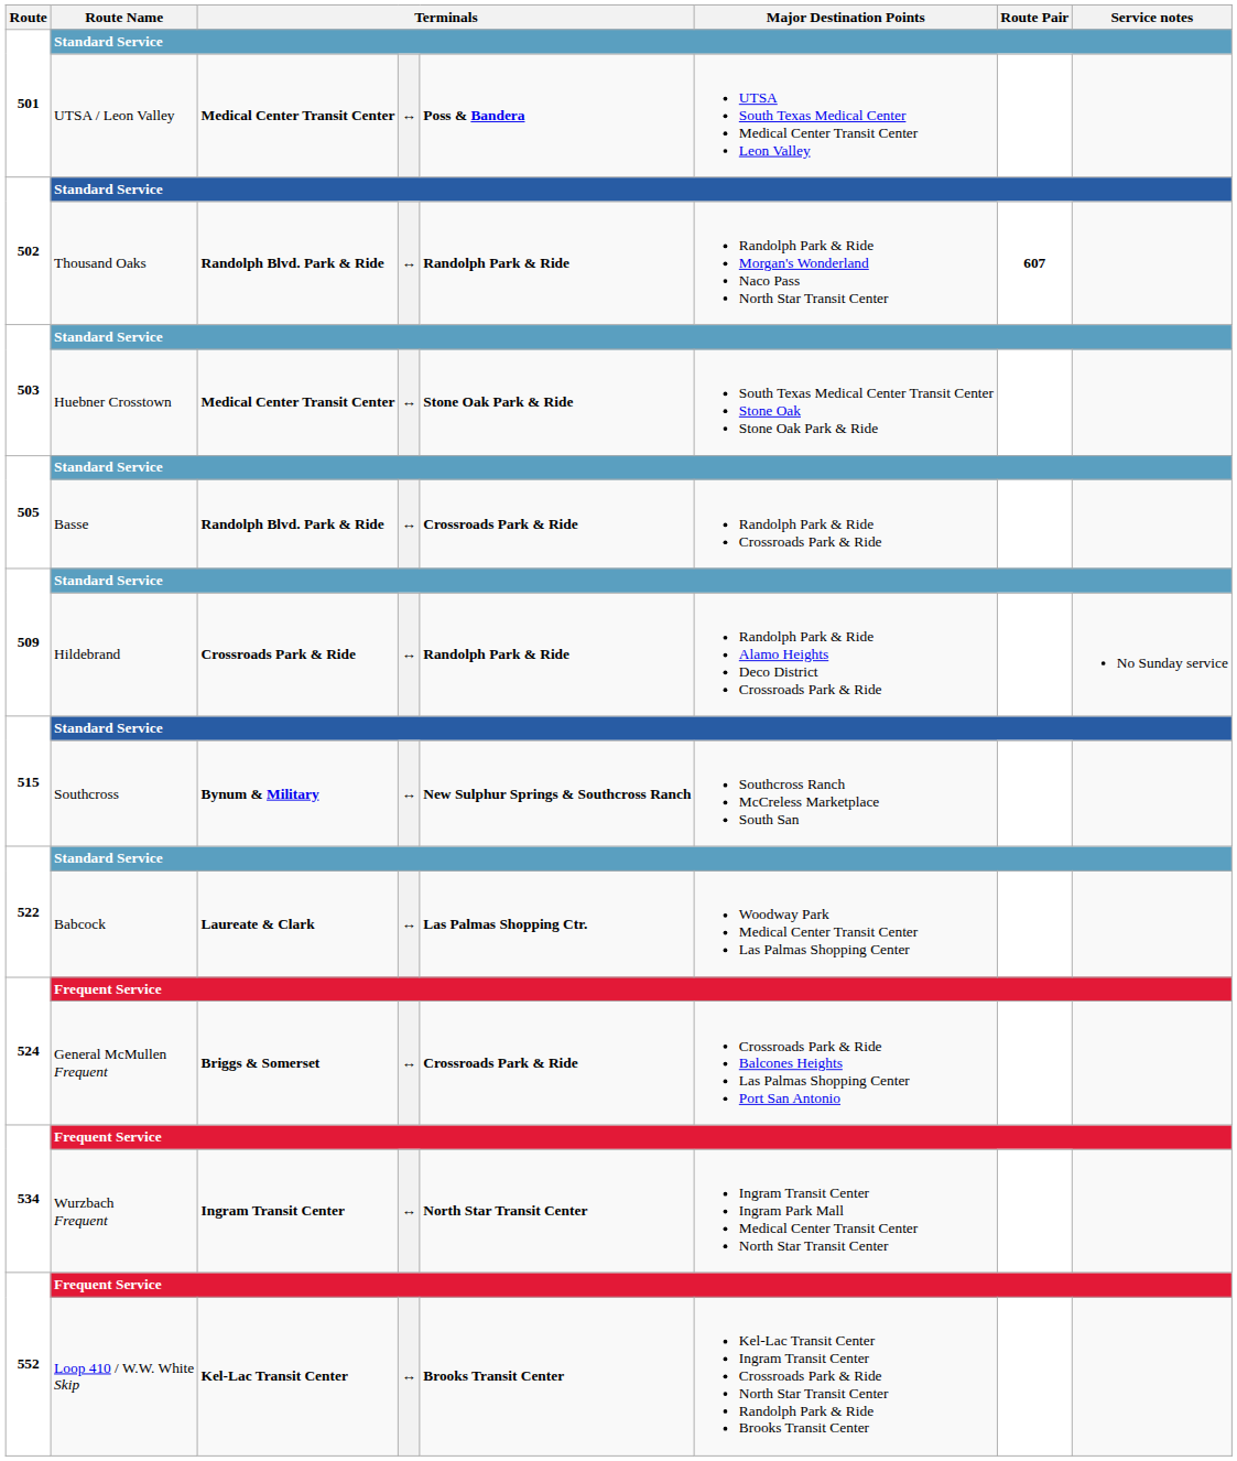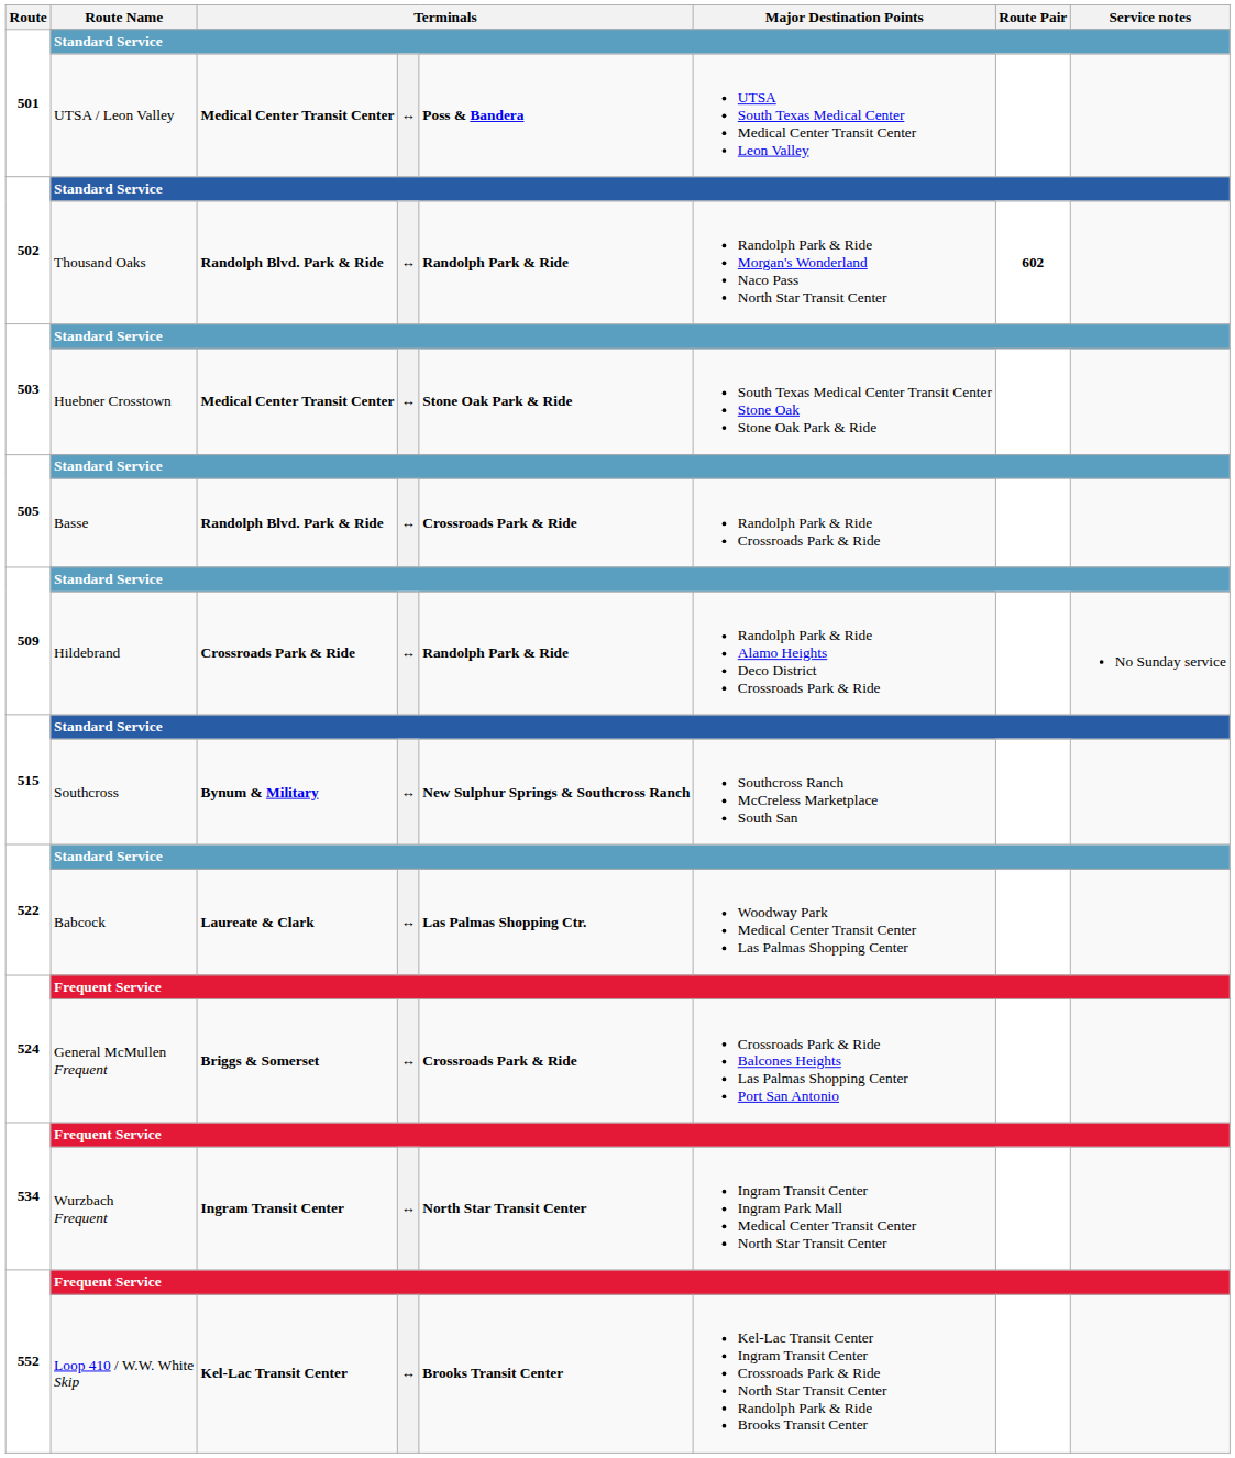 <table class="wikitable mw-collapsible mw-collapsed collapsible" style="font-size: 90%; margin-left: auto; margin-right: auto; border: none;" |>
 <tr>
 <th>Route</th>
 <th>Route Name</th>
 <th colspan="3">Terminals</th>
 <th>Major Destination Points</th>
 <th>Route Pair</th>
 <th>Service notes</th>
 </tr>
 <tr>
 <td rowspan="2" style="background:white; color:black" align="center" valign="center"><strong>501</strong></td>
 <td colspan="7" style="background:#5a9fc0; color:white" align="left"><strong>Standard Service</strong></td>
 </tr>
 <tr>
 <td>UTSA / Leon Valley</td>
 <td><strong>Medical Center Transit Center</strong></td>
 <th><span>↔</span></th>
 <td><strong>Poss & <a href='#'>Bandera</a></strong></td>
 <td><br><ul><li><a href='#'>UTSA</a></li><li><a href='#'>South Texas Medical Center</a></li><li>Medical Center Transit Center</li><li><a href='#'>Leon Valley</a></li></ul></td>
 <td style="background:white"></td>
 <td></td>
 </tr>
 <tr>
 <td rowspan="2" style="background:white; color:black" align="center" valign="center"><strong>502</strong></td>
 <td colspan="7" style="background:#285ca4; color:white" align="left"><strong>Standard Service</strong></td>
 </tr>
 <tr>
 <td>Thousand Oaks</td>
 <td><strong>Randolph Blvd. Park & Ride</strong></td>
 <th><span>↔</span></th>
 <td><strong>Randolph Park & Ride</strong></td>
 <td><br><ul><li>Randolph Park & Ride</li><li><a href='#'>Morgan's Wonderland</a></li><li>Naco Pass</li><li>North Star Transit Center</li></ul></td>
-<td style="background:white; color:black" align="center" valign="center"><strong>607</strong></td>
+<td style="background:white; color:black" align="center" valign="center"><strong>602</strong></td>
 <td></td>
 </tr>
 <tr>
 <td rowspan="2" style="background:white; color:black" align="center" valign="center"><strong>503</strong></td>
 <td colspan="7" style="background:#5a9fc0; color:white" align="left"><strong>Standard Service</strong></td>
 </tr>
 <tr>
 <td>Huebner Crosstown</td>
 <td><strong>Medical Center Transit Center</strong></td>
 <th><span>↔</span></th>
 <td><strong>Stone Oak Park & Ride</strong></td>
 <td><br><ul><li>South Texas Medical Center Transit Center</li><li><a href='#'>Stone Oak</a></li><li>Stone Oak Park & Ride</li></ul></td>
 <td style="background:white"></td>
 <td></td>
 </tr>
 <tr>
 <td rowspan="2" style="background:white; color:black" align="center" valign="center"><strong>505</strong></td>
 <td colspan="7" style="background:#5a9fc0; color:white" align="left"><strong>Standard Service</strong></td>
 </tr>
 <tr>
 <td>Basse</td>
 <td><strong>Randolph Blvd. Park & Ride</strong></td>
 <th><span>↔</span></th>
 <td><strong>Crossroads Park & Ride</strong></td>
 <td><br><ul><li>Randolph Park & Ride</li><li>Crossroads Park & Ride</li></ul></td>
 <td style="background:white"></td>
 <td></td>
 </tr>
 <tr>
 <td rowspan="2" style="background:white; color:black" align="center" valign="center"><strong>509</strong></td>
 <td colspan="7" style="background:#5a9fc0; color:white" align="left"><strong>Standard Service</strong></td>
 </tr>
 <tr>
 <td>Hildebrand</td>
 <td><strong>Crossroads Park & Ride</strong></td>
 <th><span>↔</span></th>
 <td><strong>Randolph Park & Ride</strong></td>
 <td><br><ul><li>Randolph Park & Ride</li><li><a href='#'>Alamo Heights</a></li><li>Deco District</li><li>Crossroads Park & Ride</li></ul></td>
 <td style="background:white"></td>
 <td><br><ul><li>No Sunday service</li></ul></td>
 </tr>
 <tr>
 <td rowspan="2" style="background:white; color:black" align="center" valign="center"><strong>515</strong></td>
 <td colspan="7" style="background:#285ca4; color:white" align="left"><strong>Standard Service</strong></td>
 </tr>
 <tr>
 <td>Southcross</td>
 <td><strong>Bynum & <a href='#'>Military</a></strong></td>
 <th><span>↔</span></th>
 <td><strong>New Sulphur Springs & Southcross Ranch</strong></td>
 <td><br><ul><li>Southcross Ranch</li><li>McCreless Marketplace</li><li>South San</li></ul></td>
 <td style="background:white"></td>
 <td></td>
 </tr>
 <tr>
 <td rowspan="2" style="background:white; color:black" align="center" valign="center"><strong>522</strong></td>
 <td colspan="7" style="background:#5a9fc0; color:white" align="left"><strong>Standard Service</strong></td>
 </tr>
 <tr>
 <td>Babcock</td>
 <td><strong>Laureate & Clark</strong></td>
 <th><span>↔</span></th>
 <td><strong>Las Palmas Shopping Ctr.</strong></td>
 <td><br><ul><li>Woodway Park</li><li>Medical Center Transit Center</li><li>Las Palmas Shopping Center</li></ul></td>
 <td style="background:white"></td>
 <td></td>
 </tr>
 <tr>
 <td rowspan="2" style="background:white; color:black" align="center" valign="center"><strong>524</strong></td>
 <td colspan="7" style="background:#E31937; color:white" align="left"><strong>Frequent Service</strong></td>
 </tr>
 <tr>
 <td>General McMullen<br><em>Frequent</em></td>
 <td><strong>Briggs & Somerset</strong></td>
 <th><span>↔</span></th>
 <td><strong>Crossroads Park & Ride</strong></td>
 <td><br><ul><li>Crossroads Park & Ride</li><li><a href='#'>Balcones Heights</a></li><li>Las Palmas Shopping Center</li><li><a href='#'>Port San Antonio</a></li></ul></td>
 <td style="background:white"></td>
 <td></td>
 </tr>
 <tr>
 <td rowspan="2" style="background:white; color:black" align="center" valign="center"><strong>534</strong></td>
 <td colspan="7" style="background:#E31937; color:white" align="left"><strong>Frequent Service</strong></td>
 </tr>
 <tr>
 <td>Wurzbach<br><em>Frequent</em></td>
 <td><strong>Ingram Transit Center</strong></td>
 <th><span>↔</span></th>
 <td><strong>North Star Transit Center</strong></td>
 <td><br><ul><li>Ingram Transit Center</li><li>Ingram Park Mall</li><li>Medical Center Transit Center</li><li>North Star Transit Center</li></ul></td>
 <td style="background:white"></td>
 <td></td>
 </tr>
 <tr>
 <td rowspan="2" style="background:white; color:black" align="center" valign="center"><strong>552</strong></td>
 <td colspan="7" style="background:#E31937; color:white" align="left"><strong>Frequent Service</strong></td>
 </tr>
 <tr>
 <td><a href='#'>Loop 410</a> / W.W. White<br><em>Skip</em></td>
 <td><strong>Kel-Lac Transit Center</strong></td>
 <th><span>↔</span></th>
 <td><strong>Brooks Transit Center</strong></td>
 <td><br><ul><li>Kel-Lac Transit Center</li><li>Ingram Transit Center</li><li>Crossroads Park & Ride</li><li>North Star Transit Center</li><li>Randolph Park & Ride</li><li>Brooks Transit Center</li></ul></td>
 <td style="background:white"></td>
 <td></td>
 </tr>
 </table>
